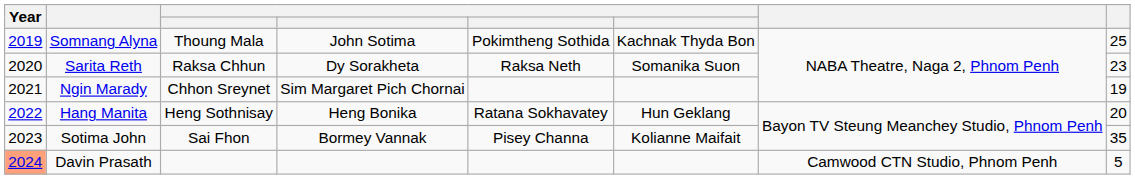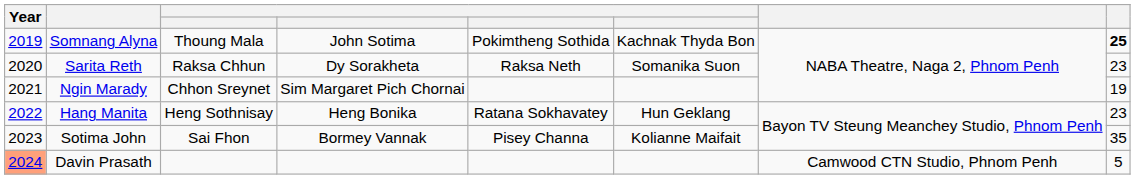 <table class="wikitable sortable" style="font-size: 85%; text-align:center">
 <tr>
 <th rowspan="2">Year</th>
 <th rowspan="2"><strong></strong></th>
 <th colspan="4"></th>
 <th rowspan="2"><strong></strong></th>
 <th rowspan="2"><strong></strong></th>
 </tr>
 <tr>
 <th></th>
 <th></th>
 <th></th>
 <th></th>
 </tr>
 <tr>
 <td><a href='#'>2019</a></td>
 <td><a href='#'>Somnang Alyna</a></td>
 <td>Thoung Mala</td>
 <td>John Sotima</td>
 <td>Pokimtheng Sothida</td>
 <td>Kachnak Thyda Bon</td>
 <td rowspan="3">NABA Theatre, Naga 2, <a href='#'>Phnom Penh</a></td>
-<td>25</td>
+<td><strong>25</strong></td>
 </tr>
 <tr>
 <td>2020</td>
 <td><a href='#'>Sarita Reth</a></td>
 <td>Raksa Chhun</td>
 <td>Dy Sorakheta</td>
 <td>Raksa Neth</td>
 <td>Somanika Suon</td>
 <td>23</td>
 </tr>
 <tr>
 <td>2021</td>
 <td><a href='#'>Ngin Marady</a></td>
 <td>Chhon Sreynet</td>
 <td>Sim Margaret Pich Chornai</td>
 <td></td>
 <td></td>
 <td>19</td>
 </tr>
 <tr>
 <td><a href='#'>2022</a></td>
 <td><a href='#'>Hang Manita</a></td>
 <td>Heng Sothnisay</td>
 <td>Heng Bonika</td>
 <td>Ratana Sokhavatey</td>
 <td>Hun Geklang</td>
 <td rowspan="2">Bayon TV Steung Meanchey Studio, <a href='#'>Phnom Penh</a></td>
-<td>20</td>
+<td>23</td>
 </tr>
 <tr>
 <td>2023</td>
 <td>Sotima John</td>
 <td>Sai Fhon</td>
 <td>Bormey Vannak</td>
 <td>Pisey Channa</td>
 <td>Kolianne Maifait</td>
 <td>35</td>
 </tr>
 <tr>
 <td style="background: lightsalmon;"><a href='#'>2024</a></td>
 <td>Davin Prasath</td>
 <td></td>
 <td></td>
 <td></td>
 <td></td>
 <td>Camwood CTN Studio, Phnom Penh</td>
 <td>5</td>
 </tr>
 </table>
